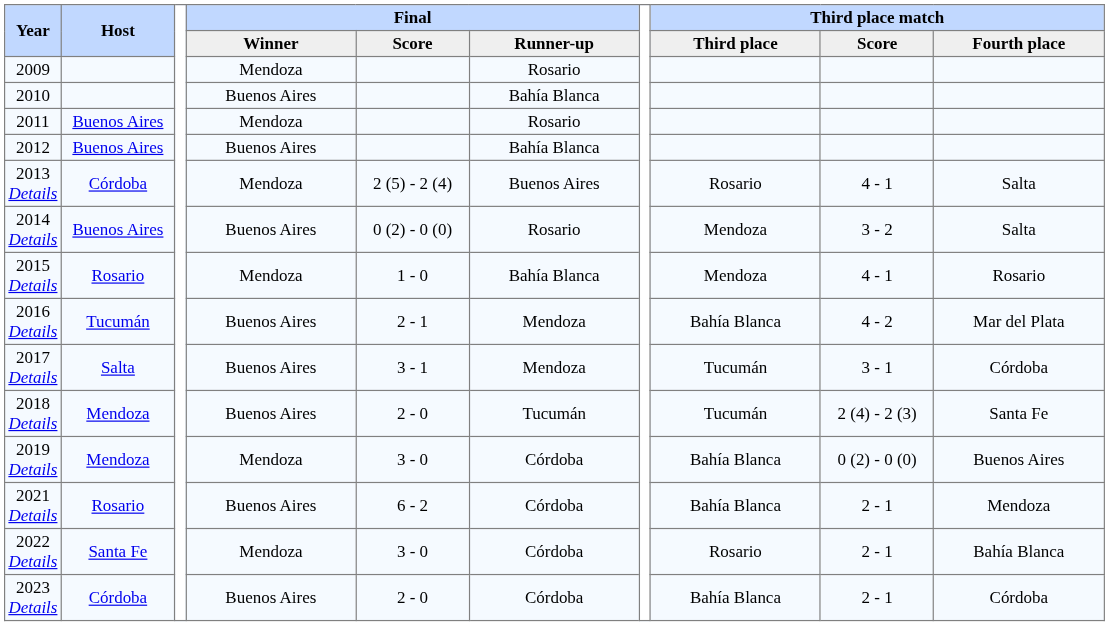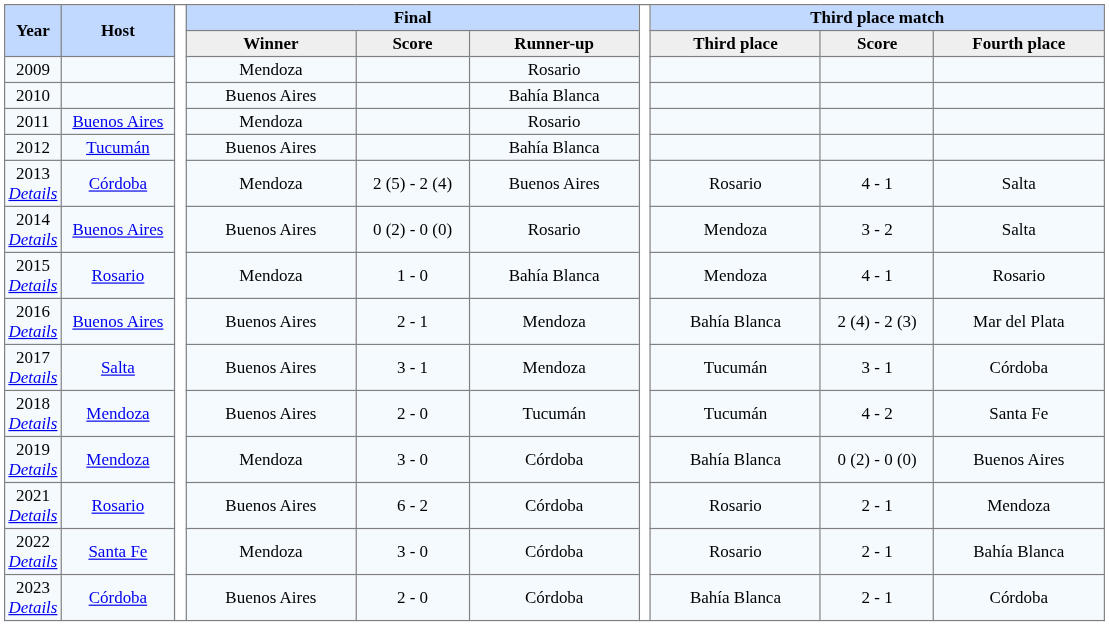 <table border=1 style="border-collapse:collapse; font-size:90%; text-align:center" cellpadding=2 cellspacing=0>
 <tr bgcolor=#C1D8FF>
 <th rowspan=2 width=5%>Year</th>
 <th rowspan=2 width=10%>Host</th>
 <th width=1% rowspan=16 bgcolor=ffffff></th>
 <th colspan=3>Final</th>
 <th width=1% rowspan=16 bgcolor=ffffff></th>
 <th colspan=3>Third place match</th>
 </tr>
 <tr bgcolor=#EFEFEF>
 <th width=15%>Winner</th>
 <th width=10%>Score</th>
 <th width=15%>Runner-up</th>
 <th width=15%>Third place</th>
 <th width=10%>Score</th>
 <th width=15%>Fourth place</th>
 </tr>
 <tr bgcolor=#F5FAFF>
 <td>2009 <br></td>
 <td></td>
 <td> Mendoza</td>
 <td></td>
 <td> Rosario</td>
 <td></td>
 <td></td>
 <td></td>
 </tr>
 <tr bgcolor=#F5FAFF>
 <td>2010 <br></td>
 <td></td>
 <td> Buenos Aires</td>
 <td></td>
 <td> Bahía Blanca</td>
 <td></td>
 <td></td>
 <td></td>
 </tr>
 <tr bgcolor=#F5FAFF>
 <td>2011 <br></td>
 <td><a href='#'>Buenos Aires</a></td>
 <td> Mendoza</td>
 <td></td>
 <td> Rosario</td>
 <td></td>
 <td></td>
 <td></td>
 </tr>
 <tr bgcolor=#F5FAFF>
 <td>2012 <br></td>
-<td><a href='#'>Buenos Aires</a></td>
+<td><a href='#'>Tucumán</a></td>
 <td> Buenos Aires</td>
 <td></td>
 <td> Bahía Blanca</td>
 <td></td>
 <td></td>
 <td></td>
 </tr>
 <tr bgcolor=#F5FAFF>
 <td>2013 <br> <em><a href='#'>Details</a></em></td>
 <td><a href='#'>Córdoba</a></td>
 <td> Mendoza</td>
 <td>2 (5) - 2 (4)</td>
 <td> Buenos Aires</td>
 <td> Rosario</td>
 <td>4 - 1</td>
 <td> Salta</td>
 </tr>
 <tr bgcolor=#F5FAFF>
 <td>2014 <br> <em><a href='#'>Details</a></em></td>
 <td><a href='#'>Buenos Aires</a></td>
 <td> Buenos Aires</td>
 <td>0 (2) - 0 (0)</td>
 <td> Rosario</td>
 <td> Mendoza</td>
 <td>3 - 2</td>
 <td> Salta</td>
 </tr>
 <tr bgcolor=#F5FAFF>
 <td>2015 <br> <em><a href='#'>Details</a></em></td>
 <td><a href='#'>Rosario</a></td>
 <td> Mendoza</td>
 <td>1 - 0</td>
 <td> Bahía Blanca</td>
 <td> Mendoza</td>
 <td>4 - 1</td>
 <td> Rosario</td>
 </tr>
 <tr bgcolor=#F5FAFF>
 <td>2016 <br> <em><a href='#'>Details</a></em></td>
-<td><a href='#'>Tucumán</a></td>
+<td><a href='#'>Buenos Aires</a></td>
 <td> Buenos Aires</td>
 <td>2 - 1</td>
 <td> Mendoza</td>
 <td> Bahía Blanca</td>
-<td>4 - 2</td>
+<td>2 (4) - 2 (3)</td>
 <td> Mar del Plata</td>
 </tr>
 <tr bgcolor=#F5FAFF>
 <td>2017 <br> <em><a href='#'>Details</a></em></td>
 <td><a href='#'>Salta</a></td>
 <td> Buenos Aires</td>
 <td>3 - 1</td>
 <td> Mendoza</td>
 <td> Tucumán</td>
 <td>3 - 1</td>
 <td> Córdoba</td>
 </tr>
 <tr bgcolor=#F5FAFF>
 <td>2018 <br> <em><a href='#'>Details</a></em></td>
 <td><a href='#'>Mendoza</a></td>
 <td> Buenos Aires</td>
 <td>2 - 0</td>
 <td> Tucumán</td>
 <td> Tucumán</td>
-<td>2 (4) - 2 (3)</td>
+<td>4 - 2</td>
 <td> Santa Fe</td>
 </tr>
 <tr bgcolor=#F5FAFF>
 <td>2019 <br> <em><a href='#'>Details</a></em></td>
 <td><a href='#'>Mendoza</a></td>
 <td> Mendoza</td>
 <td>3 - 0</td>
 <td> Córdoba</td>
 <td> Bahía Blanca</td>
 <td>0 (2) - 0 (0)</td>
 <td> Buenos Aires</td>
 </tr>
 <tr bgcolor=#F5FAFF>
 <td>2021 <br> <em><a href='#'>Details</a></em></td>
 <td><a href='#'>Rosario</a></td>
 <td> Buenos Aires</td>
 <td>6 - 2</td>
 <td> Córdoba</td>
-<td> Bahía Blanca</td>
+<td> Rosario</td>
 <td>2 - 1</td>
 <td> Mendoza</td>
 </tr>
 <tr bgcolor=#F5FAFF>
 <td>2022 <br> <em><a href='#'>Details</a></em></td>
 <td><a href='#'>Santa Fe</a></td>
 <td> Mendoza</td>
 <td>3 - 0</td>
 <td> Córdoba</td>
 <td> Rosario</td>
 <td>2 - 1</td>
 <td> Bahía Blanca</td>
 </tr>
 <tr bgcolor=#F5FAFF>
 <td>2023 <br> <em><a href='#'>Details</a></em></td>
 <td><a href='#'>Córdoba</a></td>
 <td> Buenos Aires</td>
 <td>2 - 0</td>
 <td> Córdoba</td>
 <td> Bahía Blanca</td>
 <td>2 - 1</td>
 <td> Córdoba</td>
 </tr>
 </table>
